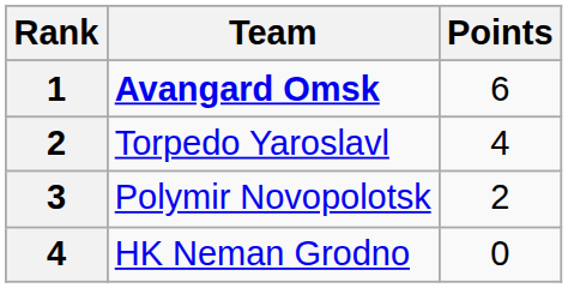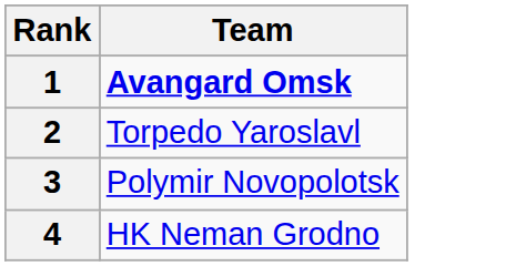 <table class="wikitable" style="text-align: center;">
 <tr>
 <th>Rank</th>
 <th>Team</th>
-<th>Points</th>
 </tr>
 <tr>
 <th>1</th>
 <td style="text-align: left;"> <strong><a href='#'>Avangard Omsk</a></strong></td>
-<td>6</td>
 </tr>
 <tr>
 <th>2</th>
 <td style="text-align: left;"> <a href='#'>Torpedo Yaroslavl</a></td>
-<td>4</td>
 </tr>
 <tr>
 <th>3</th>
 <td style="text-align: left;"> <a href='#'>Polymir Novopolotsk</a></td>
-<td>2</td>
 </tr>
 <tr>
 <th>4</th>
 <td style="text-align: left;"> <a href='#'>HK Neman Grodno</a></td>
-<td>0</td>
 </tr>
 </table>
